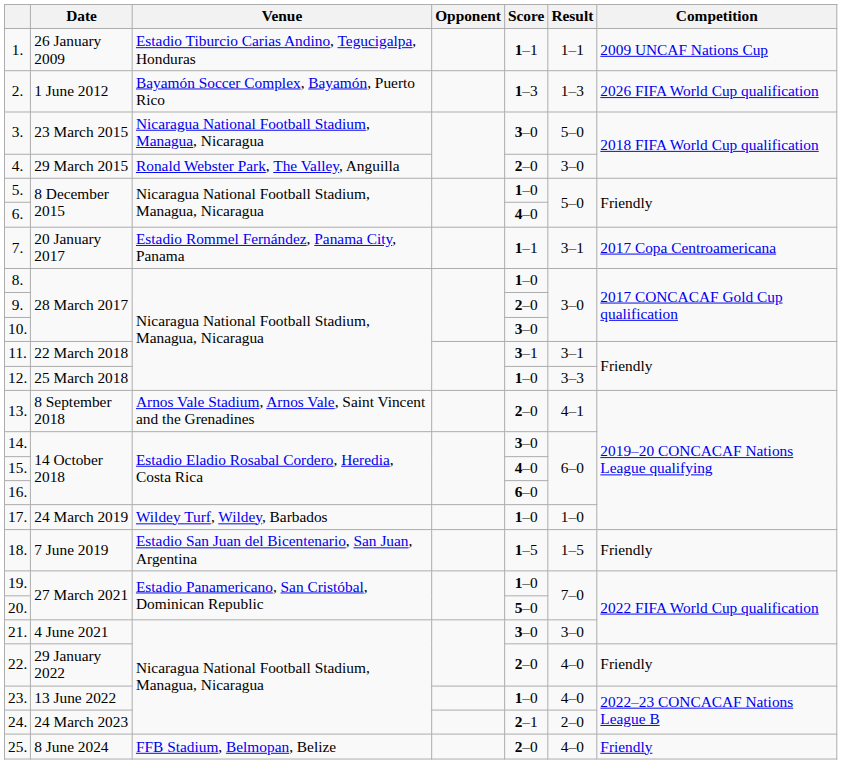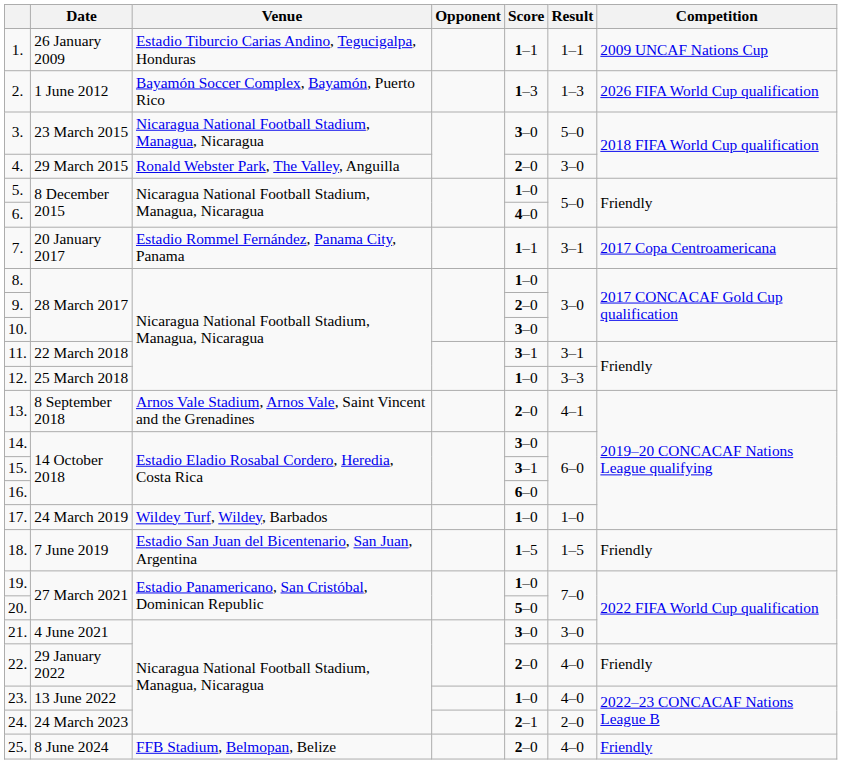 <table class="wikitable">
 <tr>
 <th></th>
 <th>Date</th>
 <th>Venue</th>
 <th>Opponent</th>
 <th>Score</th>
 <th>Result</th>
 <th>Competition</th>
 </tr>
 <tr>
 <td align="center">1.</td>
 <td>26 January 2009</td>
 <td><a href='#'>Estadio Tiburcio Carias Andino</a>, <a href='#'>Tegucigalpa</a>, Honduras</td>
 <td></td>
 <td align="center"><strong>1</strong>–1</td>
 <td align="center">1–1</td>
 <td><a href='#'>2009 UNCAF Nations Cup</a></td>
 </tr>
 <tr>
 <td align="center">2.</td>
 <td>1 June 2012</td>
 <td><a href='#'>Bayamón Soccer Complex</a>, <a href='#'>Bayamón</a>, Puerto Rico</td>
 <td></td>
 <td align="center"><strong>1</strong>–3</td>
 <td align="center">1–3</td>
 <td><a href='#'>2026 FIFA World Cup qualification</a></td>
 </tr>
 <tr>
 <td align="center">3.</td>
 <td>23 March 2015</td>
 <td><a href='#'>Nicaragua National Football Stadium</a>, <a href='#'>Managua</a>, Nicaragua</td>
 <td rowspan=2></td>
 <td align="center"><strong>3</strong>–0</td>
 <td align="center">5–0</td>
 <td rowspan=2><a href='#'>2018 FIFA World Cup qualification</a></td>
 </tr>
 <tr>
 <td align="center">4.</td>
 <td>29 March 2015</td>
 <td><a href='#'>Ronald Webster Park</a>, <a href='#'>The Valley</a>, Anguilla</td>
 <td align="center"><strong>2</strong>–0</td>
 <td align="center">3–0</td>
 </tr>
 <tr>
 <td align="center">5.</td>
 <td rowspan=2>8 December 2015</td>
 <td rowspan=2>Nicaragua National Football Stadium, Managua, Nicaragua</td>
 <td rowspan=2></td>
 <td align="center"><strong>1</strong>–0</td>
 <td rowspan=2 align="center">5–0</td>
 <td rowspan=2>Friendly</td>
 </tr>
 <tr>
 <td align="center">6.</td>
 <td align="center"><strong>4</strong>–0</td>
 </tr>
 <tr>
 <td align="center">7.</td>
 <td>20 January 2017</td>
 <td><a href='#'>Estadio Rommel Fernández</a>, <a href='#'>Panama City</a>, Panama</td>
 <td></td>
 <td align="center"><strong>1</strong>–1</td>
 <td align="center">3–1</td>
 <td><a href='#'>2017 Copa Centroamericana</a></td>
 </tr>
 <tr>
 <td align="center">8.</td>
 <td rowspan="3">28 March 2017</td>
 <td rowspan="5">Nicaragua National Football Stadium, Managua, Nicaragua</td>
 <td rowspan="3"></td>
 <td align=center><strong>1</strong>–0</td>
 <td rowspan="3" style="text-align:center">3–0</td>
 <td rowspan="3"><a href='#'>2017 CONCACAF Gold Cup qualification</a></td>
 </tr>
 <tr>
 <td align="center">9.</td>
 <td align=center><strong>2</strong>–0</td>
 </tr>
 <tr>
 <td align="center">10.</td>
 <td align=center><strong>3</strong>–0</td>
 </tr>
 <tr>
 <td align="center">11.</td>
 <td>22 March 2018</td>
 <td rowspan=2></td>
 <td align="center"><strong>3</strong>–1</td>
 <td align="center">3–1</td>
 <td rowspan=2>Friendly</td>
 </tr>
 <tr>
 <td align="center">12.</td>
 <td>25 March 2018</td>
 <td align="center"><strong>1</strong>–0</td>
 <td align="center">3–3</td>
 </tr>
 <tr>
 <td align="center">13.</td>
 <td>8 September 2018</td>
 <td><a href='#'>Arnos Vale Stadium</a>, <a href='#'>Arnos Vale</a>, Saint Vincent and the Grenadines</td>
 <td></td>
 <td align=center><strong>2</strong>–0</td>
 <td align=center>4–1</td>
 <td rowspan=5><a href='#'>2019–20 CONCACAF Nations League qualifying</a></td>
 </tr>
 <tr>
 <td align="center">14.</td>
 <td rowspan="3">14 October 2018</td>
 <td rowspan="3"><a href='#'>Estadio Eladio Rosabal Cordero</a>, <a href='#'>Heredia</a>, Costa Rica</td>
 <td rowspan="3"></td>
 <td align=center><strong>3</strong>–0</td>
 <td rowspan="3" style="text-align:center">6–0</td>
 </tr>
 <tr>
 <td align="center">15.</td>
-<td align=center><strong>4</strong>–0</td>
+<td align="center"><strong>3</strong>–1</td>
 </tr>
 <tr>
 <td align="center">16.</td>
 <td align=center><strong>6</strong>–0</td>
 </tr>
 <tr>
 <td align="center">17.</td>
 <td>24 March 2019</td>
 <td><a href='#'>Wildey Turf</a>, <a href='#'>Wildey</a>, Barbados</td>
 <td></td>
 <td align=center><strong>1</strong>–0</td>
 <td align=center>1–0</td>
 </tr>
 <tr>
 <td align="center">18.</td>
 <td>7 June 2019</td>
 <td><a href='#'>Estadio San Juan del Bicentenario</a>, <a href='#'>San Juan</a>, Argentina</td>
 <td></td>
 <td align="center"><strong>1</strong>–5</td>
 <td align="center">1–5</td>
 <td>Friendly</td>
 </tr>
 <tr>
 <td align="center">19.</td>
 <td rowspan=2>27 March 2021</td>
 <td rowspan=2><a href='#'>Estadio Panamericano</a>, <a href='#'>San Cristóbal</a>, Dominican Republic</td>
 <td rowspan=2></td>
 <td align="center"><strong>1</strong>–0</td>
 <td rowspan=2 align="center">7–0</td>
 <td rowspan=3><a href='#'>2022 FIFA World Cup qualification</a></td>
 </tr>
 <tr>
 <td align="center">20.</td>
 <td align="center"><strong>5</strong>–0</td>
 </tr>
 <tr>
 <td align="center">21.</td>
 <td>4 June 2021</td>
 <td rowspan=4>Nicaragua National Football Stadium, Managua, Nicaragua</td>
 <td rowspan=2></td>
 <td align="center"><strong>3</strong>–0</td>
 <td align="center">3–0</td>
 </tr>
 <tr>
 <td align="center">22.</td>
 <td>29 January 2022</td>
 <td align="center"><strong>2</strong>–0</td>
 <td align="center">4–0</td>
 <td>Friendly</td>
 </tr>
 <tr>
 <td align="center">23.</td>
 <td>13 June 2022</td>
 <td></td>
 <td align=center><strong>1</strong>–0</td>
 <td align=center>4–0</td>
 <td rowspan=2><a href='#'>2022–23 CONCACAF Nations League B</a></td>
 </tr>
 <tr>
 <td align="center">24.</td>
 <td>24 March 2023</td>
 <td></td>
 <td align=center><strong>2</strong>–1</td>
 <td align=center>2–0</td>
 </tr>
 <tr>
 <td align="center">25.</td>
 <td>8 June 2024</td>
 <td><a href='#'>FFB Stadium</a>, <a href='#'>Belmopan</a>, Belize</td>
 <td></td>
 <td align=center><strong>2</strong>–0</td>
 <td align=center>4–0</td>
 <td><a href='#'>Friendly</a></td>
 </tr>
 </table>
